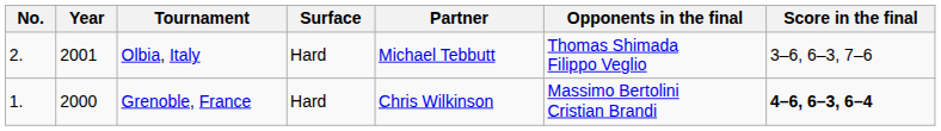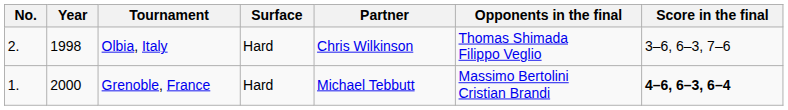 <table class="sortable wikitable" style=font-size:97%>
 <tr>
 <th width=40>No.</th>
 <th width=50>Year</th>
 <th width=150>Tournament</th>
 <th width=75>Surface</th>
 <th width=150>Partner</th>
 <th width=200>Opponents in the final</th>
 <th width=150>Score in the final</th>
 </tr>
 <tr>
 <td>2.</td>
-<td>2001</td>
+<td>1998</td>
 <td><a href='#'>Olbia</a>, <a href='#'>Italy</a></td>
 <td>Hard</td>
-<td> <a href='#'>Michael Tebbutt</a></td>
+<td> <a href='#'>Chris Wilkinson</a></td>
 <td> <a href='#'>Thomas Shimada</a><br> <a href='#'>Filippo Veglio</a></td>
 <td>3–6, 6–3, 7–6</td>
 </tr>
 <tr>
 <td>1.</td>
 <td>2000</td>
 <td><a href='#'>Grenoble</a>, <a href='#'>France</a></td>
 <td>Hard</td>
-<td> <a href='#'>Chris Wilkinson</a></td>
+<td> <a href='#'>Michael Tebbutt</a></td>
 <td> <a href='#'>Massimo Bertolini</a><br> <a href='#'>Cristian Brandi</a></td>
 <td><strong>4–6, 6–3, 6–4</strong></td>
 </tr>
 </table>
